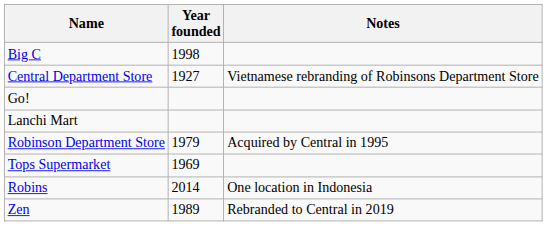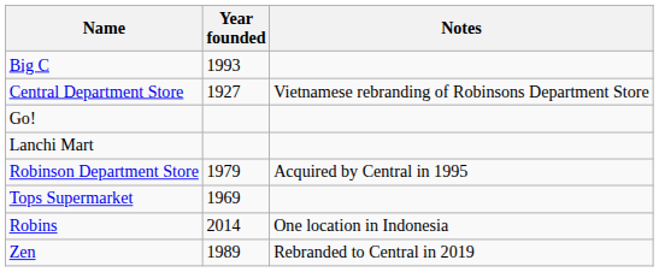 <table class="wikitable sortable">
 <tr>
 <th>Name</th>
 <th>Year<br>founded</th>
 <th class="unsortable">Notes</th>
 </tr>
 <tr>
 <td><a href='#'>Big C</a></td>
-<td>1998</td>
+<td>1993</td>
 <td></td>
 </tr>
 <tr>
 <td><a href='#'>Central Department Store</a></td>
 <td>1927</td>
 <td>Vietnamese rebranding of Robinsons Department Store</td>
 </tr>
 <tr>
 <td>Go!</td>
 <td></td>
 <td></td>
 </tr>
 <tr>
 <td>Lanchi Mart</td>
 <td></td>
 <td></td>
 </tr>
 <tr>
 <td><a href='#'>Robinson Department Store</a></td>
 <td>1979</td>
 <td>Acquired by Central in 1995</td>
 </tr>
 <tr>
 <td><a href='#'>Tops Supermarket</a></td>
 <td>1969</td>
 <td></td>
 </tr>
 <tr>
 <td><a href='#'>Robins</a></td>
 <td>2014</td>
 <td>One location in Indonesia</td>
 </tr>
 <tr>
 <td><a href='#'>Zen</a></td>
 <td>1989</td>
 <td>Rebranded to Central in 2019</td>
 </tr>
 </table>
